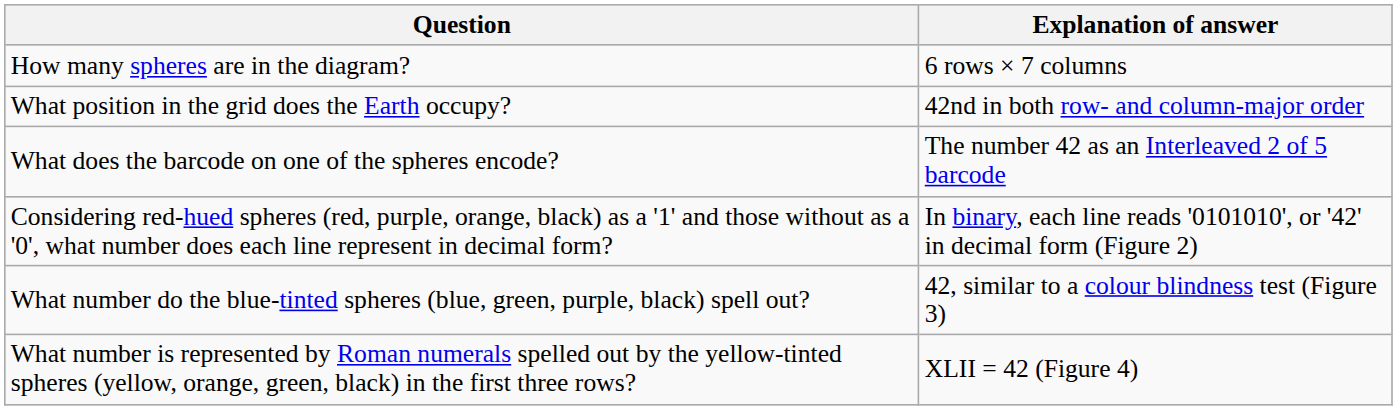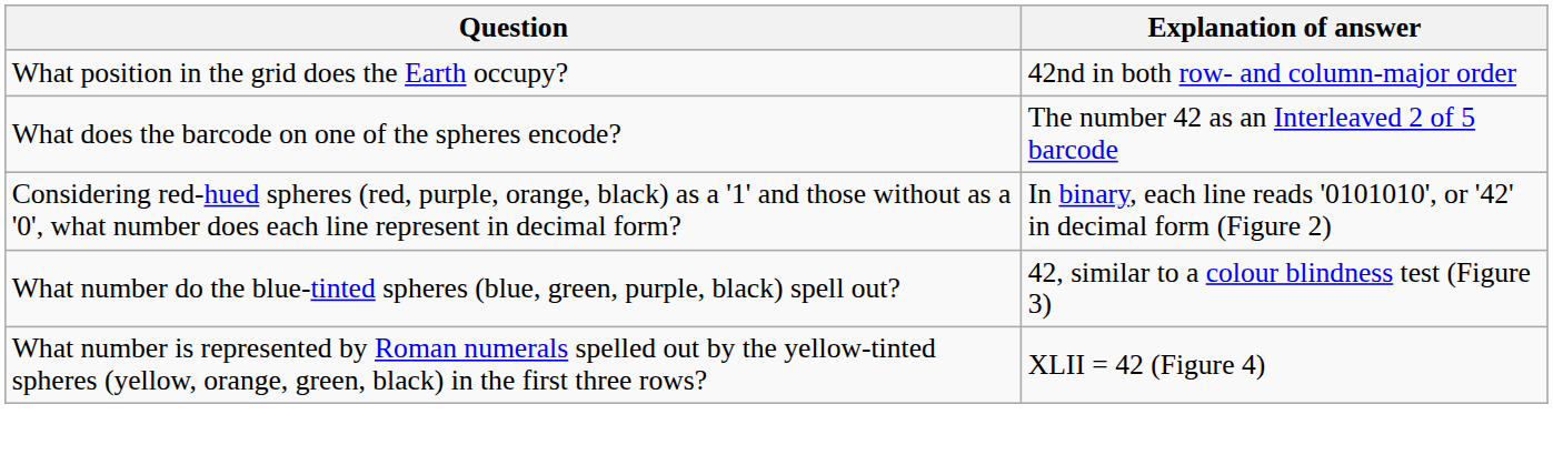 <table class="wikitable">
 <tr>
 <th>Question</th>
 <th>Explanation of answer</th>
-</tr>
-<tr>
-<td>How many <a href='#'>spheres</a> are in the diagram?</td>
-<td>6 rows × 7 columns </td>
 </tr>
 <tr>
 <td>What position in the grid does the <a href='#'>Earth</a> occupy?</td>
 <td>42nd in both <a href='#'>row- and column-major order</a></td>
 </tr>
 <tr>
 <td> What does the barcode on one of the spheres encode?</td>
 <td>The number 42 as an <a href='#'>Interleaved 2 of 5</a> <a href='#'>barcode</a></td>
 </tr>
 <tr>
 <td>Considering red-<a href='#'>hued</a> spheres (red, purple, orange, black) as a '1' and those without as a '0', what number does each line represent in decimal form?</td>
 <td>In <a href='#'>binary</a>, each line reads '0101010', or '42' in decimal form (Figure 2)</td>
 </tr>
 <tr>
 <td>What number do the blue-<a href='#'>tinted</a> spheres (blue, green, purple, black) spell out?</td>
 <td>42, similar to a <a href='#'>colour blindness</a> test (Figure 3)</td>
 </tr>
 <tr>
 <td>What number is represented by <a href='#'>Roman numerals</a> spelled out by the yellow-tinted spheres (yellow, orange, green, black) in the first three rows?</td>
 <td>XLII = 42 (Figure 4)</td>
 </tr>
 </table>
